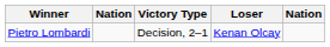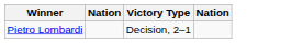 <table class="wikitable sortable" style="text-align:left;">
 <tr>
 <th>Winner</th>
 <th>Nation</th>
 <th>Victory Type</th>
-<th>Loser</th>
 <th>Nation</th>
 </tr>
 <tr>
 <td><a href='#'>Pietro Lombardi</a></td>
 <td></td>
 <td>Decision, 2–1</td>
-<td><a href='#'>Kenan Olcay</a></td>
 <td></td>
 </tr>
 </table>
